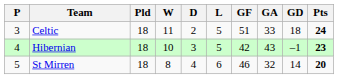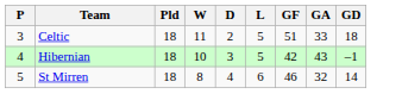 <table class="wikitable" style="text-align: center;">
 <tr>
 <th width=30>P</th>
 <th width=140>Team</th>
 <th width=30>Pld</th>
 <th width=30>W</th>
 <th width=30>D</th>
 <th width=30>L</th>
 <th width=30>GF</th>
 <th width=30>GA</th>
 <th width=30>GD</th>
-<th width=30>Pts</th>
 </tr>
 <tr>
 <td>3</td>
 <td align=left><a href='#'>Celtic</a></td>
 <td>18</td>
 <td>11</td>
 <td>2</td>
 <td>5</td>
 <td>51</td>
 <td>33</td>
 <td>18</td>
-<td><strong>24</strong></td>
 </tr>
 <tr style="background:#ccffcc;">
 <td>4</td>
 <td align=left><a href='#'>Hibernian</a></td>
 <td>18</td>
 <td>10</td>
 <td>3</td>
 <td>5</td>
 <td>42</td>
 <td>43</td>
 <td>–1</td>
-<td><strong>23</strong></td>
 </tr>
 <tr>
 <td>5</td>
 <td align=left><a href='#'>St Mirren</a></td>
 <td>18</td>
 <td>8</td>
 <td>4</td>
 <td>6</td>
 <td>46</td>
 <td>32</td>
 <td>14</td>
-<td><strong>20</strong></td>
 </tr>
 </table>
